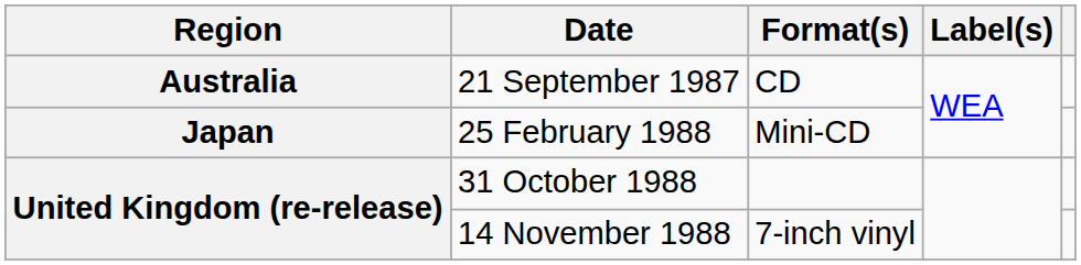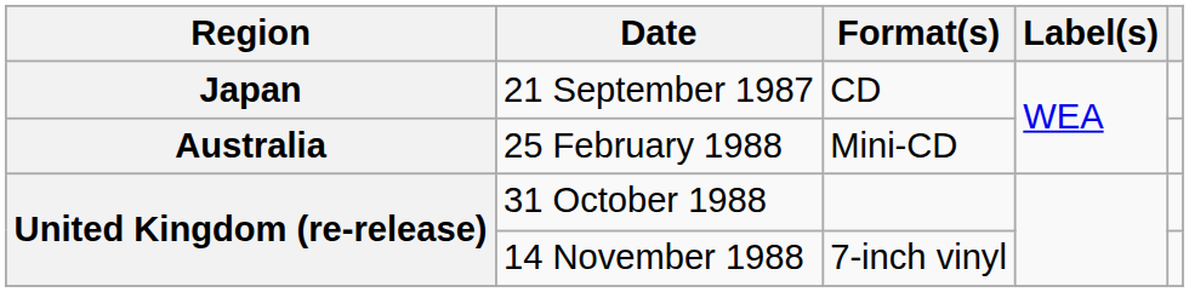 <table class="wikitable plainrowheaders">
 <tr>
 <th scope="col">Region</th>
 <th scope="col">Date</th>
 <th scope="col">Format(s)</th>
 <th scope="col">Label(s)</th>
 <th scope="col"></th>
 </tr>
 <tr>
-<th scope="row">Australia</th>
+<th scope="row">Japan</th>
 <td>21 September 1987</td>
 <td>CD</td>
 <td rowspan="2"><a href='#'>WEA</a></td>
 <td></td>
 </tr>
 <tr>
-<th scope="row">Japan</th>
+<th scope="row">Australia</th>
 <td>25 February 1988</td>
 <td>Mini-CD</td>
 <td></td>
 </tr>
 <tr>
 <th scope="row" rowspan="2">United Kingdom (re-release)</th>
 <td>31 October 1988</td>
 <td></td>
 <td rowspan="2"></td>
 <td></td>
 </tr>
 <tr>
 <td>14 November 1988</td>
 <td>7-inch vinyl</td>
 <td></td>
 </tr>
 </table>
